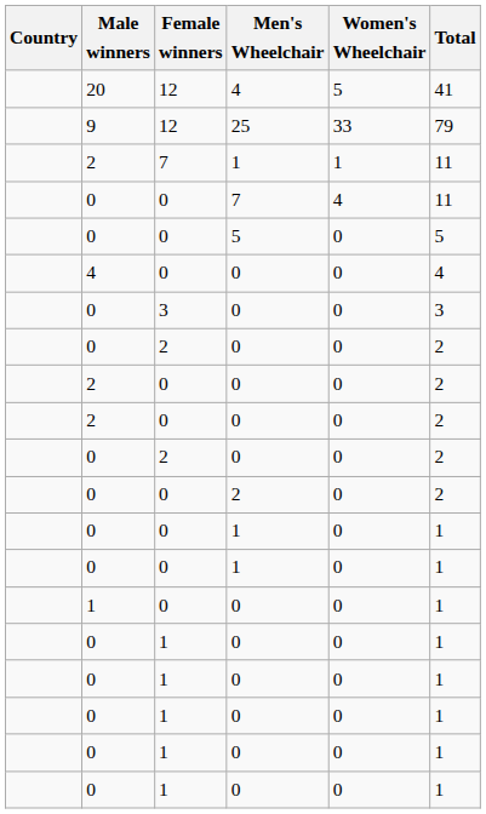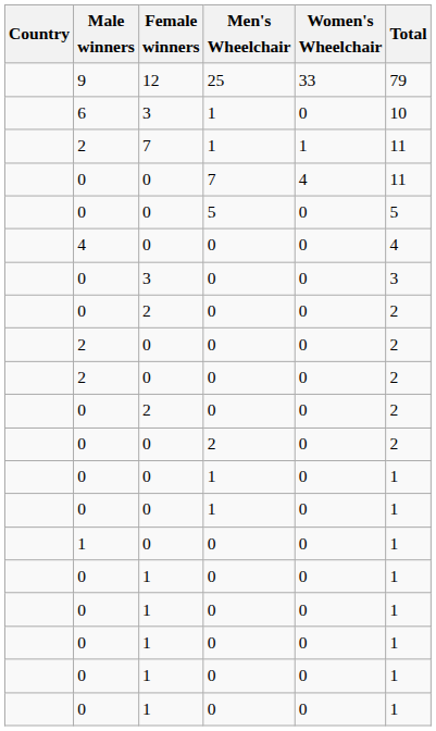 <table class="wikitable sortable" style="font-size:1.00em; line-height:1.5em;">
 <tr>
 <th>Country</th>
 <th>Male<br>winners</th>
 <th>Female<br>winners</th>
 <th>Men's<br>Wheelchair</th>
 <th>Women's<br> Wheelchair</th>
 <th>Total</th>
 </tr>
 <tr>
 <td></td>
-<td>20</td>
-<td>12</td>
-<td>4</td>
-<td>5</td>
-<td>41</td>
-</tr>
-<tr>
-<td></td>
 <td>9</td>
 <td>12</td>
 <td>25</td>
 <td>33</td>
 <td>79</td>
+</tr>
+<tr>
+<td></td>
+<td>6</td>
+<td>3</td>
+<td>1</td>
+<td>0</td>
+<td>10</td>
 </tr>
 <tr>
 <td></td>
 <td>2</td>
 <td>7</td>
 <td>1</td>
 <td>1</td>
 <td>11</td>
 </tr>
 <tr>
 <td></td>
 <td>0</td>
 <td>0</td>
 <td>7</td>
 <td>4</td>
 <td>11</td>
 </tr>
 <tr>
 <td></td>
 <td>0</td>
 <td>0</td>
 <td>5</td>
 <td>0</td>
 <td>5</td>
 </tr>
 <tr>
 <td></td>
 <td>4</td>
 <td>0</td>
 <td>0</td>
 <td>0</td>
 <td>4</td>
 </tr>
 <tr>
 <td></td>
 <td>0</td>
 <td>3</td>
 <td>0</td>
 <td>0</td>
 <td>3</td>
 </tr>
 <tr>
 <td></td>
 <td>0</td>
 <td>2</td>
 <td>0</td>
 <td>0</td>
 <td>2</td>
 </tr>
 <tr>
 <td></td>
 <td>2</td>
 <td>0</td>
 <td>0</td>
 <td>0</td>
 <td>2</td>
 </tr>
 <tr>
 <td></td>
 <td>2</td>
 <td>0</td>
 <td>0</td>
 <td>0</td>
 <td>2</td>
 </tr>
 <tr>
 <td></td>
 <td>0</td>
 <td>2</td>
 <td>0</td>
 <td>0</td>
 <td>2</td>
 </tr>
 <tr>
 <td></td>
 <td>0</td>
 <td>0</td>
 <td>2</td>
 <td>0</td>
 <td>2</td>
 </tr>
 <tr>
 <td></td>
 <td>0</td>
 <td>0</td>
 <td>1</td>
 <td>0</td>
 <td>1</td>
 </tr>
 <tr>
 <td></td>
 <td>0</td>
 <td>0</td>
 <td>1</td>
 <td>0</td>
 <td>1</td>
 </tr>
 <tr>
 <td></td>
 <td>1</td>
 <td>0</td>
 <td>0</td>
 <td>0</td>
 <td>1</td>
 </tr>
 <tr>
 <td></td>
 <td>0</td>
 <td>1</td>
 <td>0</td>
 <td>0</td>
 <td>1</td>
 </tr>
 <tr>
 <td></td>
 <td>0</td>
 <td>1</td>
 <td>0</td>
 <td>0</td>
 <td>1</td>
 </tr>
 <tr>
 <td></td>
 <td>0</td>
 <td>1</td>
 <td>0</td>
 <td>0</td>
 <td>1</td>
 </tr>
 <tr>
 <td></td>
 <td>0</td>
 <td>1</td>
 <td>0</td>
 <td>0</td>
 <td>1</td>
 </tr>
 <tr>
 <td></td>
 <td>0</td>
 <td>1</td>
 <td>0</td>
 <td>0</td>
 <td>1</td>
 </tr>
 </table>
